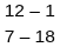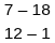 <table style="text-align:center">
 <tr>
 <th width=200></th>
 <th width=100></th>
 <th width=200></th>
 </tr>
 <tr>
+<td align=right></td>
+<td>7 – 18</td>
+<td align=left><strong></strong></td>
+</tr>
+<tr>
 <td align=right><strong></strong></td>
 <td>12 – 1</td>
 <td align=left></td>
 </tr>
-<tr>
-<td align=right></td>
-<td>7 – 18</td>
-<td align=left><strong></strong></td>
-</tr>
 </table>
